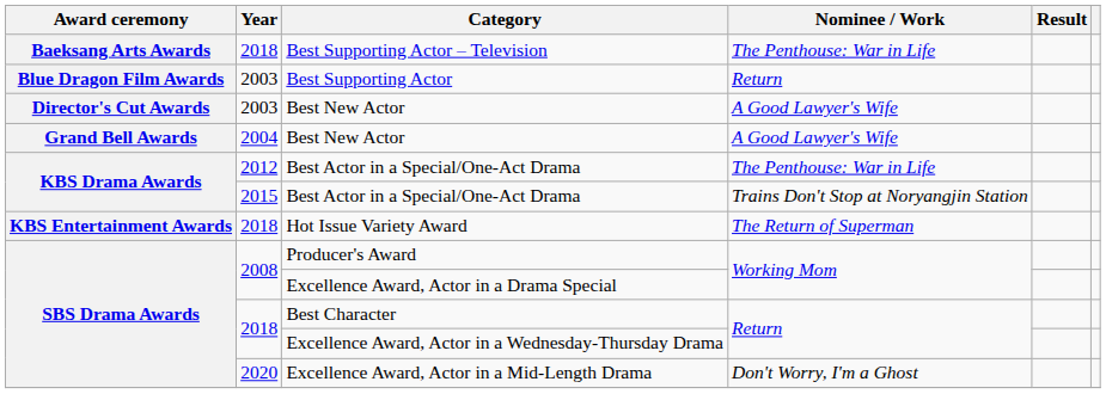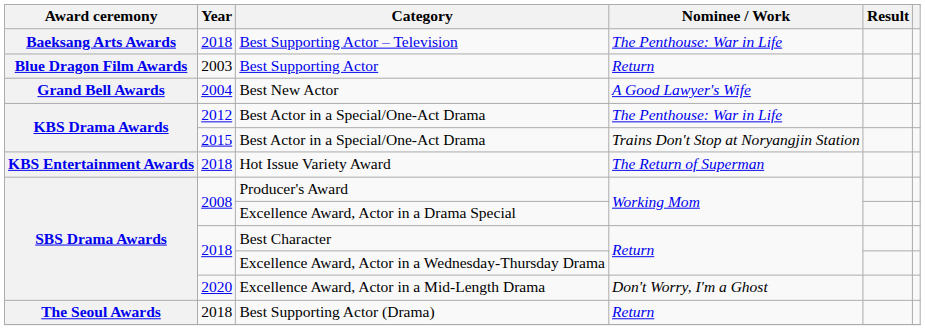 <table class="wikitable plainrowheaders sortable">
 <tr>
 <th scope="col">Award ceremony</th>
 <th scope="col">Year</th>
 <th scope="col">Category</th>
 <th scope="col">Nominee / Work</th>
 <th scope="col">Result</th>
 <th scope="col" class="unsortable"></th>
 </tr>
 <tr>
 <th scope="row"><a href='#'>Baeksang Arts Awards</a></th>
 <td style="text-align:center"><a href='#'>2018</a></td>
 <td><a href='#'>Best Supporting Actor – Television</a></td>
 <td><em><a href='#'>The Penthouse: War in Life</a></em></td>
 <td></td>
 <td style="text-align:center"></td>
 </tr>
 <tr>
 <th scope="row"><a href='#'>Blue Dragon Film Awards</a></th>
 <td style="text-align:center">2003</td>
 <td><a href='#'>Best Supporting Actor</a></td>
 <td><em><a href='#'>Return</a></em></td>
-<td></td>
-<td></td>
-</tr>
-<tr>
-<th scope="row"><a href='#'>Director's Cut Awards</a></th>
-<td style="text-align:center">2003</td>
-<td>Best New Actor</td>
-<td><em><a href='#'>A Good Lawyer's Wife</a></em></td>
 <td></td>
 <td></td>
 </tr>
 <tr>
 <th scope="row"><a href='#'>Grand Bell Awards</a></th>
 <td style="text-align:center"><a href='#'>2004</a></td>
 <td>Best New Actor</td>
 <td><em><a href='#'>A Good Lawyer's Wife</a></em></td>
 <td></td>
 <td></td>
 </tr>
 <tr>
 <th scope="row" rowspan="2"><a href='#'>KBS Drama Awards</a></th>
 <td style="text-align:center"><a href='#'>2012</a></td>
 <td>Best Actor in a Special/One-Act Drama</td>
 <td><em><a href='#'>The Penthouse: War in Life</a></em></td>
 <td></td>
 <td></td>
 </tr>
 <tr>
 <td style="text-align:center"><a href='#'>2015</a></td>
 <td>Best Actor in a Special/One-Act Drama</td>
 <td><em>Trains Don't Stop at Noryangjin Station</em></td>
 <td></td>
 <td></td>
 </tr>
 <tr>
 <th scope="row"><a href='#'>KBS Entertainment Awards</a></th>
 <td style="text-align:center"><a href='#'>2018</a></td>
 <td>Hot Issue Variety Award</td>
 <td><em><a href='#'>The Return of Superman</a></em></td>
 <td></td>
 <td style="text-align:center"></td>
 </tr>
 <tr>
 <th scope="row" rowspan="5"><a href='#'>SBS Drama Awards</a></th>
 <td style="text-align:center" rowspan="2"><a href='#'>2008</a></td>
 <td>Producer's Award</td>
 <td rowspan="2"><em><a href='#'>Working Mom</a></em></td>
 <td></td>
 <td></td>
 </tr>
 <tr>
 <td>Excellence Award, Actor in a Drama Special</td>
 <td></td>
 <td></td>
 </tr>
 <tr>
 <td style="text-align:center" rowspan="2"><a href='#'>2018</a></td>
 <td>Best Character</td>
 <td rowspan="2"><em><a href='#'>Return</a></em></td>
 <td></td>
 <td style="text-align:center"></td>
 </tr>
 <tr>
 <td>Excellence Award, Actor in a Wednesday-Thursday Drama</td>
 <td></td>
 <td style="text-align:center"></td>
 </tr>
 <tr>
 <td style="text-align:center"><a href='#'>2020</a></td>
 <td>Excellence Award, Actor in a Mid-Length Drama</td>
 <td><em>Don't Worry, I'm a Ghost</em></td>
 <td></td>
 <td style="text-align:center"></td>
 </tr>
 <tr>
+<th scope="row"><a href='#'>The Seoul Awards</a></th>
+<td style="text-align:center">2018</td>
+<td>Best Supporting Actor (Drama)</td>
+<td><em><a href='#'>Return</a></em></td>
+<td></td>
+<td style="text-align:center"></td>
+</tr>
+<tr>
 </tr>
 </table>
